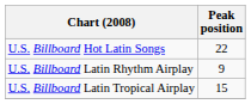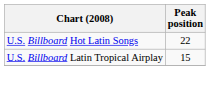 <table class="wikitable">
 <tr>
 <th align="center">Chart (2008)</th>
 <th align="center">Peak<br>position</th>
 </tr>
 <tr>
 <td align="left"><a href='#'>U.S.</a> <em><a href='#'>Billboard</a></em> <a href='#'>Hot Latin Songs</a></td>
 <td align="center">22</td>
 </tr>
 <tr>
-<td align="left"><a href='#'>U.S.</a> <em><a href='#'>Billboard</a></em> Latin Rhythm Airplay</td>
-<td align="center">9 </td>
-</tr>
-<tr>
 <td align="left"><a href='#'>U.S.</a> <em><a href='#'>Billboard</a></em> Latin Tropical Airplay</td>
 <td align="center">15 </td>
 </tr>
 <tr>
 </tr>
 </table>
